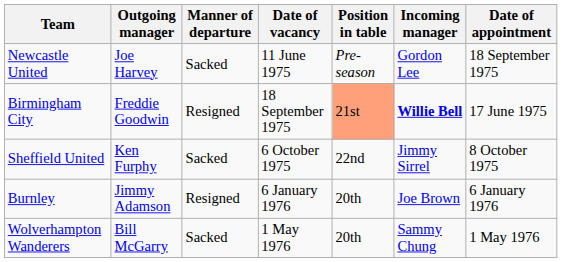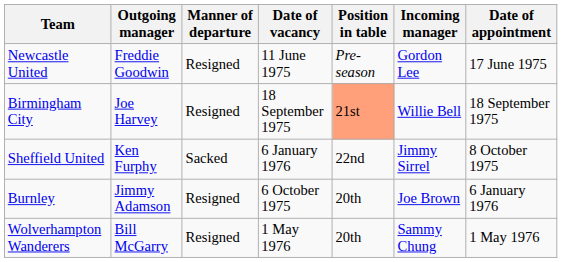 <table class="wikitable">
 <tr>
 <th>Team</th>
 <th>Outgoing manager</th>
 <th>Manner of departure</th>
 <th>Date of vacancy</th>
 <th>Position in table</th>
 <th>Incoming manager</th>
 <th>Date of appointment</th>
 </tr>
 <tr>
 <td><a href='#'>Newcastle United</a></td>
-<td> <a href='#'>Joe Harvey</a></td>
-<td>Sacked</td>
+<td> <a href='#'>Freddie Goodwin</a></td>
+<td>Resigned</td>
 <td>11 June 1975</td>
 <td><em>Pre-season</em></td>
 <td> <a href='#'>Gordon Lee</a></td>
-<td>18 September 1975</td>
+<td>17 June 1975</td>
 </tr>
 <tr>
 <td><a href='#'>Birmingham City</a></td>
-<td> <a href='#'>Freddie Goodwin</a></td>
+<td> <a href='#'>Joe Harvey</a></td>
 <td>Resigned</td>
 <td>18 September 1975</td>
 <td style="background: lightsalmon;">21st</td>
-<td><strong> <a href='#'>Willie Bell</a></strong></td>
-<td>17 June 1975</td>
+<td> <a href='#'>Willie Bell</a></td>
+<td>18 September 1975</td>
 </tr>
 <tr>
 <td><a href='#'>Sheffield United</a></td>
 <td> <a href='#'>Ken Furphy</a></td>
 <td>Sacked</td>
-<td>6 October 1975</td>
+<td>6 January 1976</td>
 <td>22nd</td>
 <td> <a href='#'>Jimmy Sirrel</a></td>
 <td>8 October 1975</td>
 </tr>
 <tr>
 <td><a href='#'>Burnley</a></td>
 <td> <a href='#'>Jimmy Adamson</a></td>
 <td>Resigned</td>
-<td>6 January 1976</td>
+<td>6 October 1975</td>
 <td>20th</td>
 <td> <a href='#'>Joe Brown</a></td>
 <td>6 January 1976</td>
 </tr>
 <tr>
 <td><a href='#'>Wolverhampton Wanderers</a></td>
 <td> <a href='#'>Bill McGarry</a></td>
-<td>Sacked</td>
+<td>Resigned</td>
 <td>1 May 1976</td>
 <td>20th</td>
 <td> <a href='#'>Sammy Chung</a></td>
 <td>1 May 1976</td>
 </tr>
 </table>
